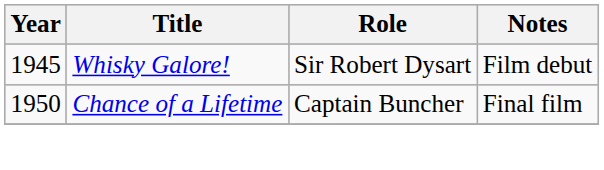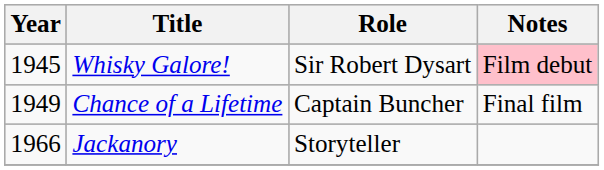 <table class="wikitable">
 <tr>
 <th>Year</th>
 <th>Title</th>
 <th>Role</th>
 <th>Notes</th>
 </tr>
 <tr>
 <td>1945</td>
 <td><em><a href='#'>Whisky Galore!</a></em></td>
 <td>Sir Robert Dysart</td>
-<td>Film debut</td>
+<td style="background: pink;">Film debut</td>
 </tr>
 <tr>
-<td>1950</td>
+<td>1949</td>
 <td><em><a href='#'>Chance of a Lifetime</a></em></td>
 <td>Captain Buncher</td>
 <td>Final film</td>
 </tr>
 <tr>
+<td>1966</td>
+<td><em><a href='#'>Jackanory</a></em></td>
+<td>Storyteller</td>
+<td></td>
+</tr>
+<tr>
 </tr>
 </table>
